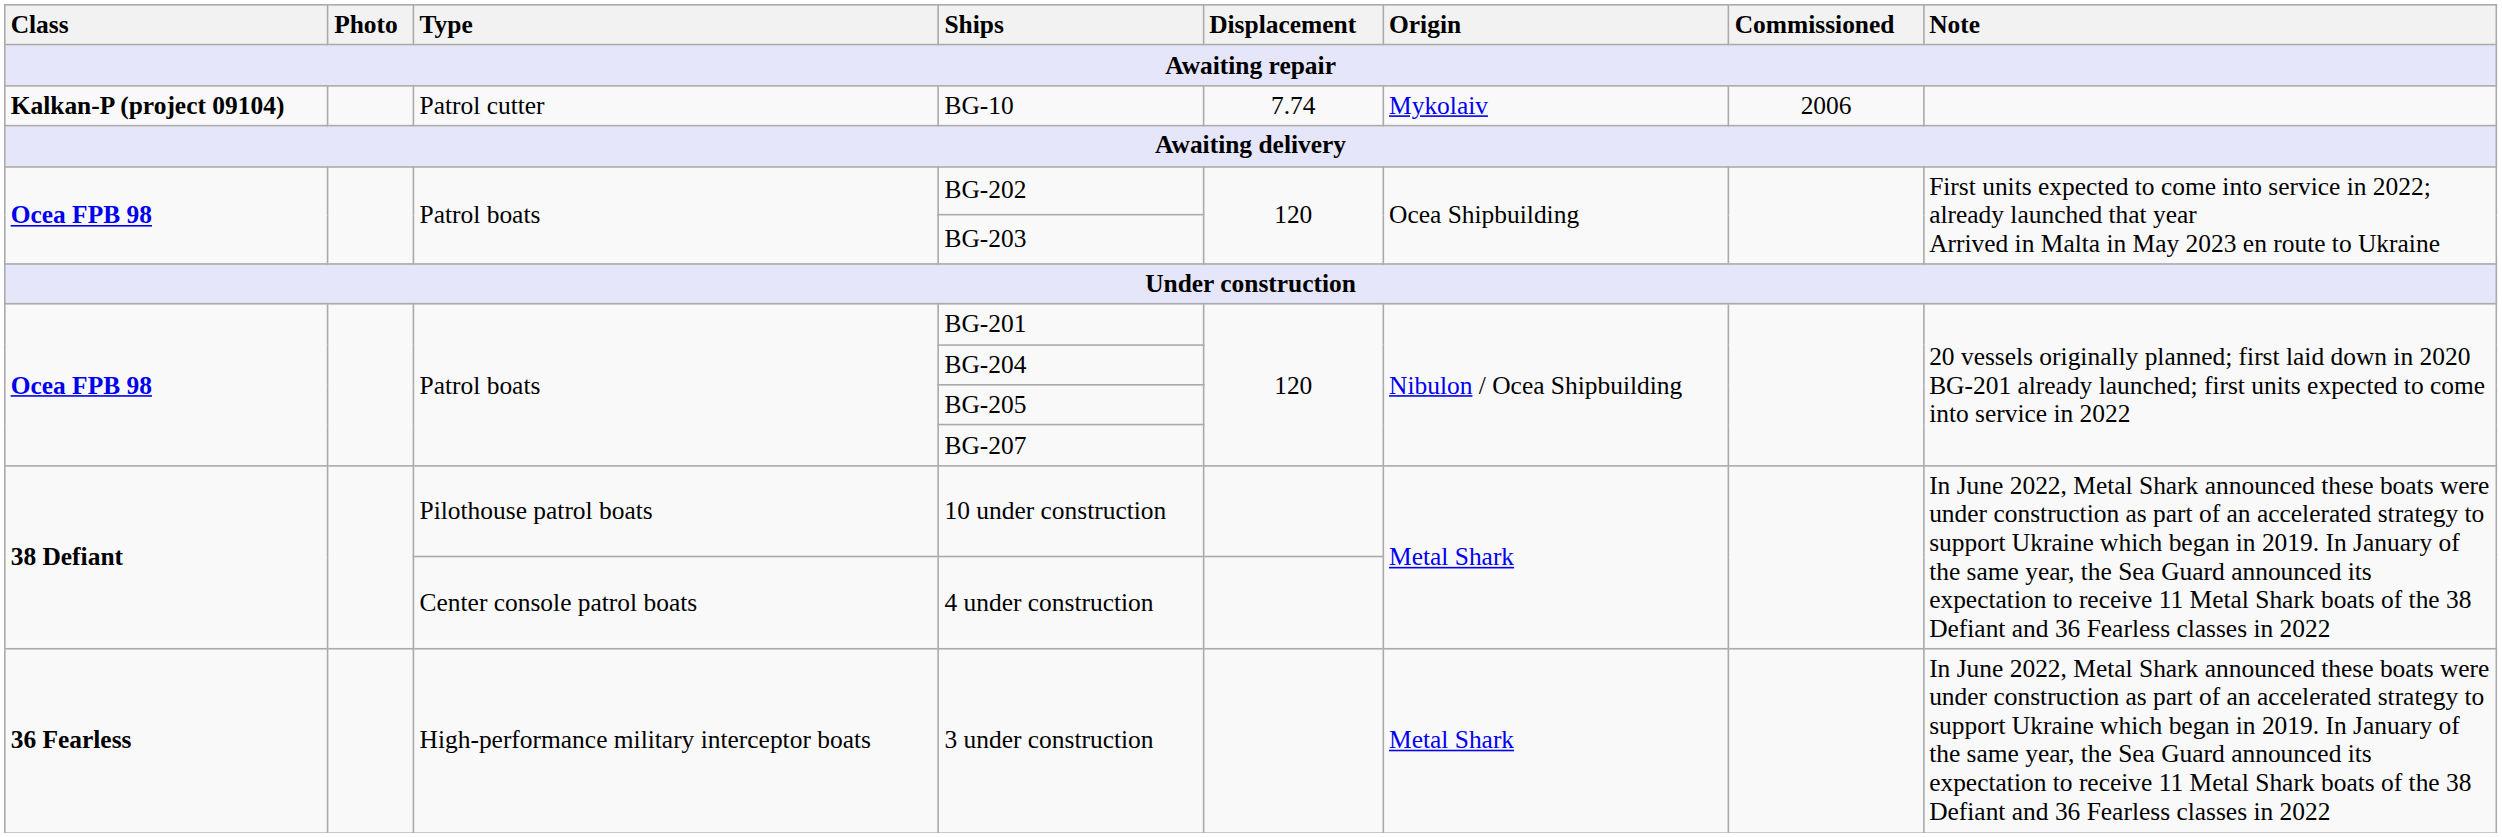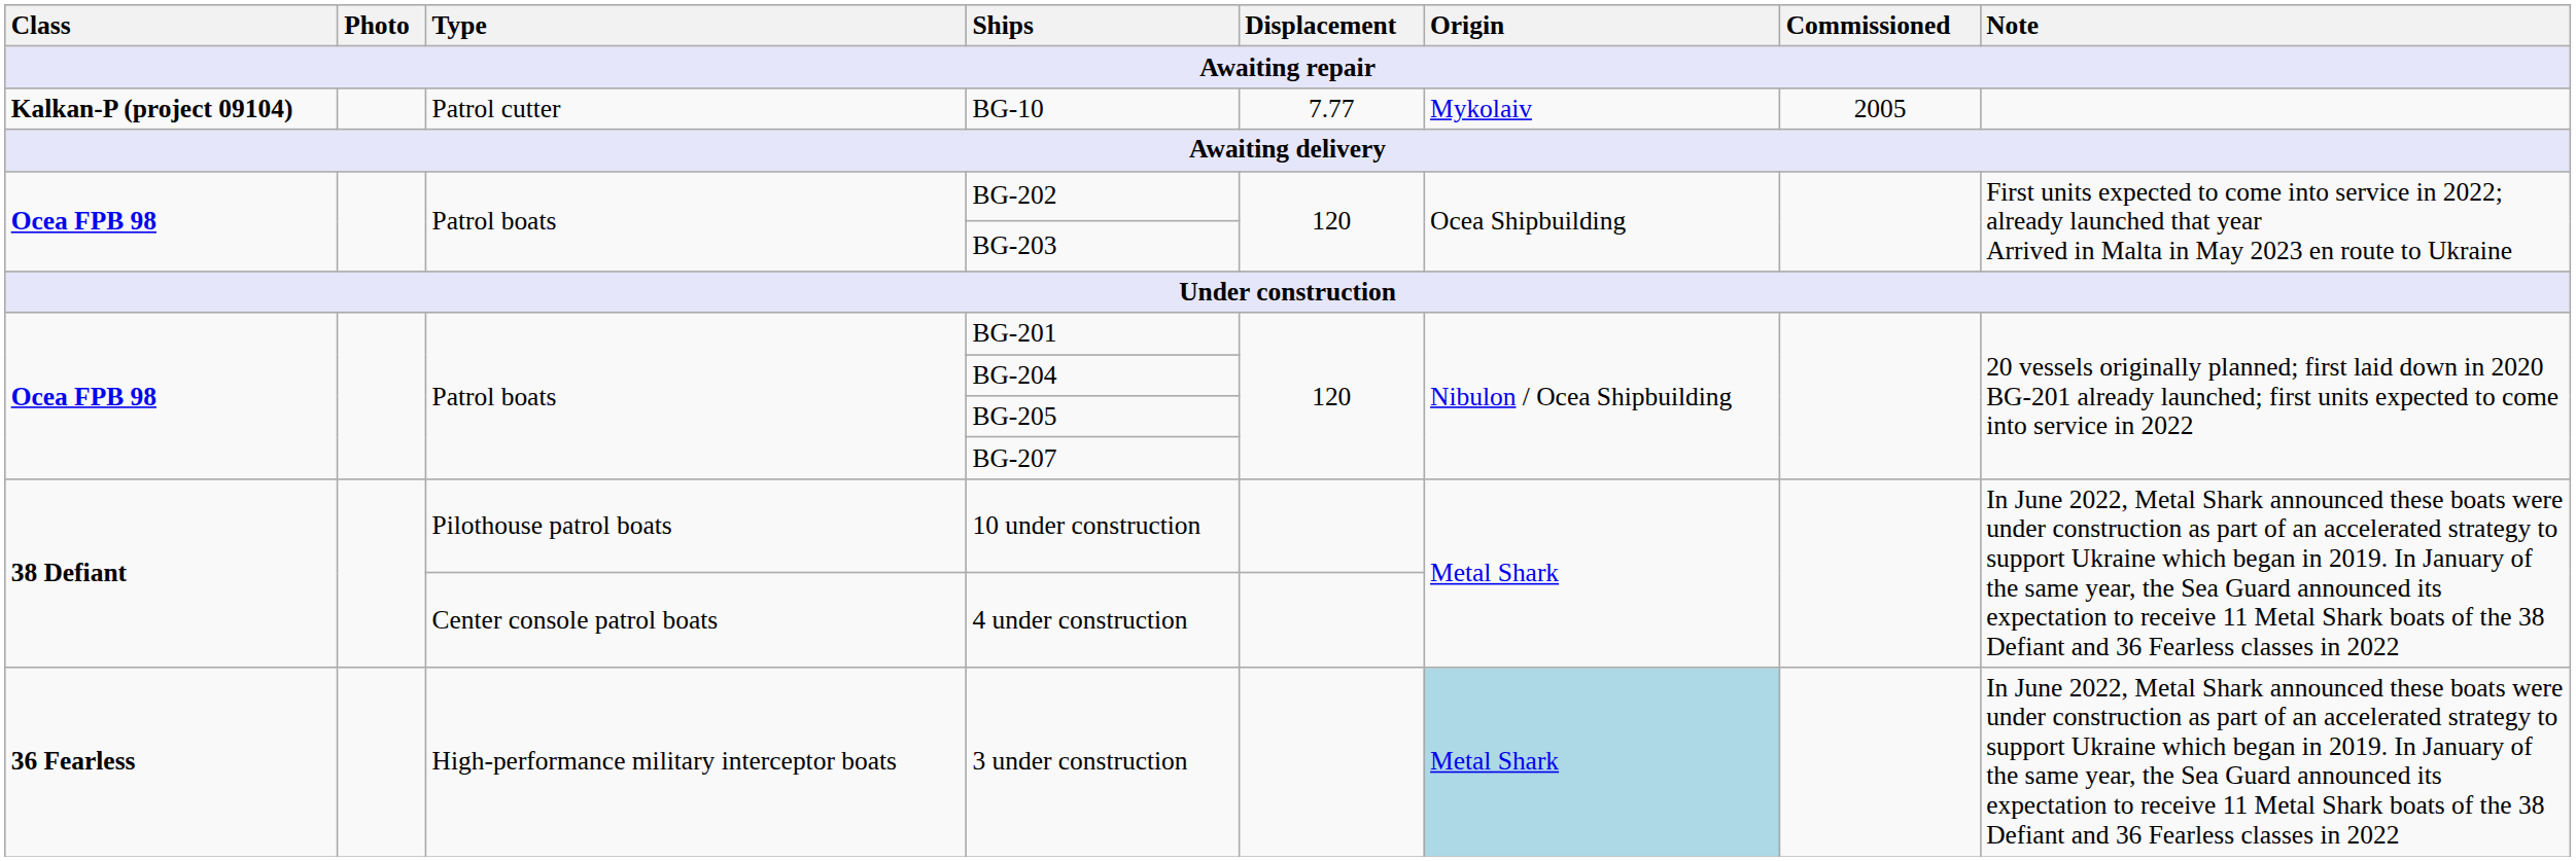 <table class="wikitable">
 <tr>
 <th style="text-align:left">Class</th>
 <th style="text-align:left;">Photo</th>
 <th style="text-align:left;">Type</th>
 <th style="text-align:left;">Ships</th>
 <th style="text-align:left;">Displacement</th>
 <th style="text-align:left;">Origin</th>
 <th style="text-align:left;">Commissioned</th>
 <th style="text-align:left; width:23%;">Note</th>
 </tr>
 <tr>
 <th colspan="8" style="background: lavender;">Awaiting repair</th>
 </tr>
 <tr>
 <td><strong>Kalkan-P (project 09104)</strong></td>
 <td></td>
 <td>Patrol cutter</td>
 <td>BG-10</td>
-<td style="text-align:center;">7.74</td>
+<td style="text-align:center;">7.77</td>
 <td> <a href='#'>Mykolaiv</a></td>
-<td style="text-align:center;">2006</td>
+<td style="text-align:center;">2005</td>
 <td></td>
 </tr>
 <tr>
 <th colspan="8" style="background: lavender;">Awaiting delivery</th>
 </tr>
 <tr>
 <td rowspan="2"><strong><a href='#'>Ocea FPB 98</a></strong></td>
 <td rowspan="2"></td>
 <td rowspan="2">Patrol boats</td>
 <td>BG-202</td>
 <td rowspan="2" style="text-align:center;">120</td>
 <td rowspan="2"> Ocea Shipbuilding</td>
 <td rowspan="2" style="text-align:center;"></td>
 <td rowspan="2">First units expected to come into service in 2022; already launched that year <br> Arrived in Malta in May 2023 en route to Ukraine</td>
 </tr>
 <tr>
 <td>BG-203</td>
 </tr>
 <tr>
 <th colspan="8" style="background: lavender;">Under construction</th>
 </tr>
 <tr>
 <td rowspan="4"><strong><a href='#'>Ocea FPB 98</a></strong></td>
 <td rowspan="4"></td>
 <td rowspan="4">Patrol boats</td>
 <td>BG-201</td>
 <td rowspan="4" style="text-align:center;">120</td>
 <td rowspan="4"> <a href='#'>Nibulon</a> /  Ocea Shipbuilding</td>
 <td rowspan="4" style="text-align:center;"></td>
 <td rowspan="4">20 vessels originally planned; first laid down in 2020 <br> BG-201 already launched; first units expected to come into service in 2022</td>
 </tr>
 <tr>
 <td>BG-204</td>
 </tr>
 <tr>
 <td>BG-205</td>
 </tr>
 <tr>
 <td>BG-207</td>
 </tr>
 <tr>
 <td rowspan=2><strong>38 Defiant</strong></td>
 <td rowspan=2></td>
 <td>Pilothouse patrol boats</td>
 <td>10 under construction</td>
 <td></td>
 <td rowspan=2> <a href='#'>Metal Shark</a></td>
 <td rowspan=2></td>
 <td rowspan=2>In June 2022, Metal Shark announced these boats were under construction as part of an accelerated strategy to support Ukraine which began in 2019. In January of the same year, the Sea Guard announced its expectation to receive 11 Metal Shark boats of the 38 Defiant and 36 Fearless classes in 2022</td>
 </tr>
 <tr>
 <td>Center console patrol boats</td>
 <td>4 under construction</td>
 <td></td>
 </tr>
 <tr>
 <td><strong>36 Fearless</strong></td>
 <td></td>
 <td>High-performance military interceptor boats</td>
 <td>3 under construction</td>
 <td></td>
-<td> <a href='#'>Metal Shark</a></td>
+<td style="background: lightblue;"> <a href='#'>Metal Shark</a></td>
 <td></td>
 <td>In June 2022, Metal Shark announced these boats were under construction as part of an accelerated strategy to support Ukraine which began in 2019. In January of the same year, the Sea Guard announced its expectation to receive 11 Metal Shark boats of the 38 Defiant and 36 Fearless classes in 2022</td>
 </tr>
 </table>
